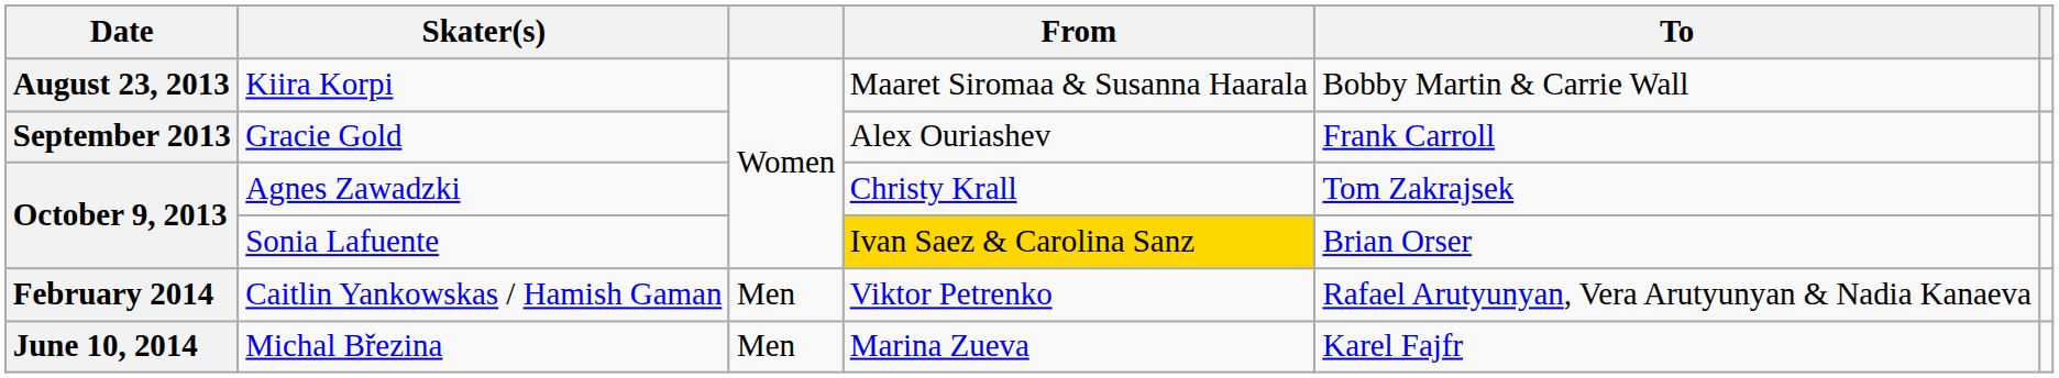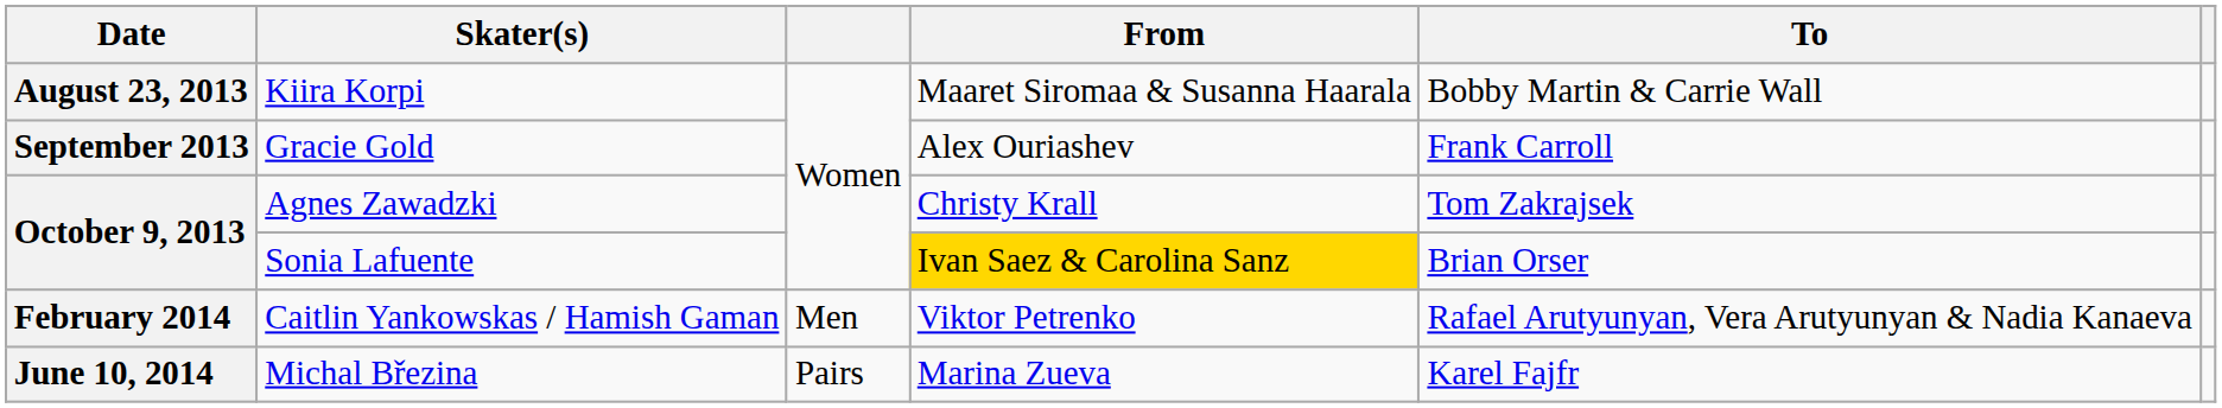 <table class="wikitable unsortable" style="text-align:left; font-size:90%">
 <tr>
 <th scope="col">Date</th>
 <th scope="col">Skater(s)</th>
 <th scope="col"></th>
 <th scope="col">From</th>
 <th scope="col">To</th>
 <th scope="col"></th>
 </tr>
 <tr>
 <th scope="row" style="text-align:left">August 23, 2013</th>
 <td> <a href='#'>Kiira Korpi</a></td>
 <td rowspan="4">Women</td>
 <td>Maaret Siromaa & Susanna Haarala</td>
 <td>Bobby Martin & Carrie Wall</td>
 <td></td>
 </tr>
 <tr>
 <th scope="row" style="text-align:left">September 2013</th>
 <td> <a href='#'>Gracie Gold</a></td>
 <td>Alex Ouriashev</td>
 <td><a href='#'>Frank Carroll</a></td>
 <td></td>
 </tr>
 <tr>
 <th scope="row" style="text-align:left" rowspan="2">October 9, 2013</th>
 <td> <a href='#'>Agnes Zawadzki</a></td>
 <td><a href='#'>Christy Krall</a></td>
 <td><a href='#'>Tom Zakrajsek</a></td>
 <td></td>
 </tr>
 <tr>
 <td> <a href='#'>Sonia Lafuente</a></td>
 <td style="background: gold;">Ivan Saez & Carolina Sanz</td>
 <td><a href='#'>Brian Orser</a></td>
 <td></td>
 </tr>
 <tr>
 <th scope="row" style="text-align:left">February 2014</th>
 <td> <a href='#'>Caitlin Yankowskas</a> / <a href='#'>Hamish Gaman</a></td>
 <td>Men</td>
 <td><a href='#'>Viktor Petrenko</a></td>
 <td><a href='#'>Rafael Arutyunyan</a>, Vera Arutyunyan & Nadia Kanaeva</td>
 <td></td>
 </tr>
 <tr>
 <th scope="row" style="text-align:left">June 10, 2014</th>
 <td> <a href='#'>Michal Březina</a></td>
-<td>Men</td>
+<td>Pairs</td>
 <td><a href='#'>Marina Zueva</a></td>
 <td><a href='#'>Karel Fajfr</a></td>
 <td></td>
 </tr>
 </table>
